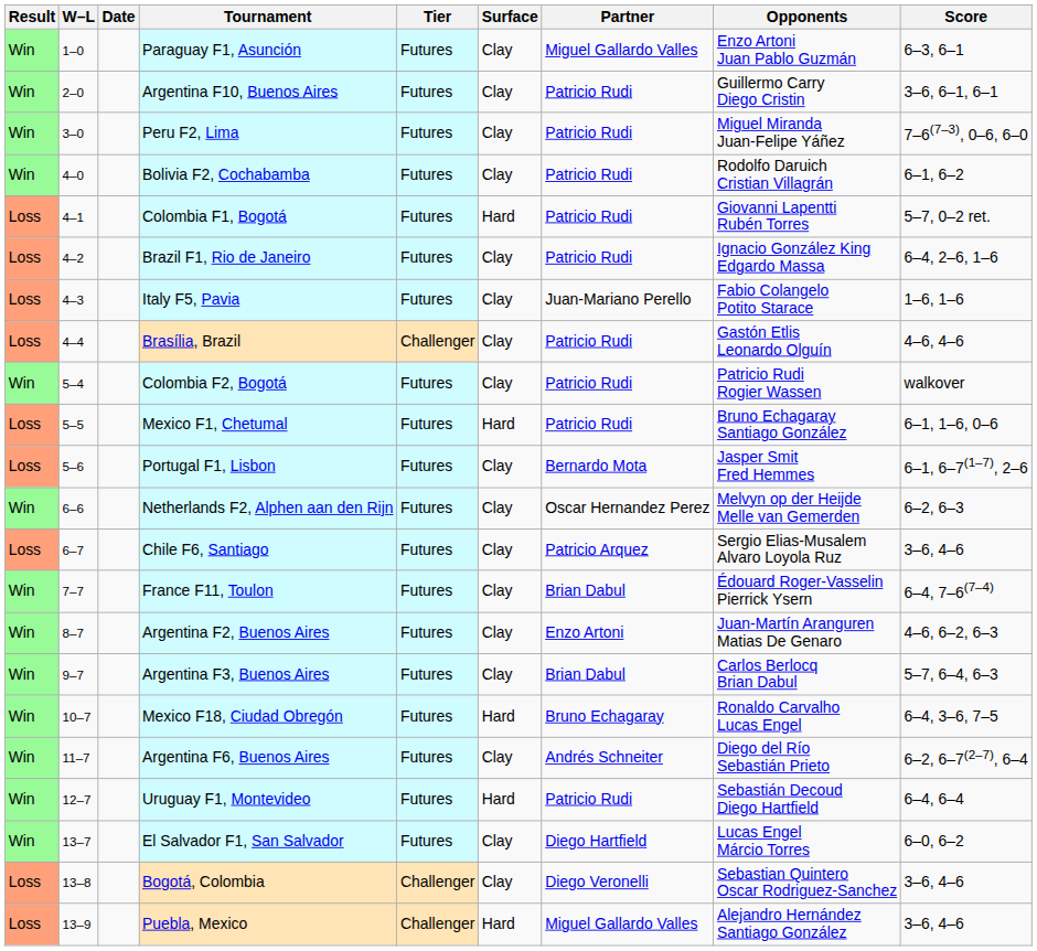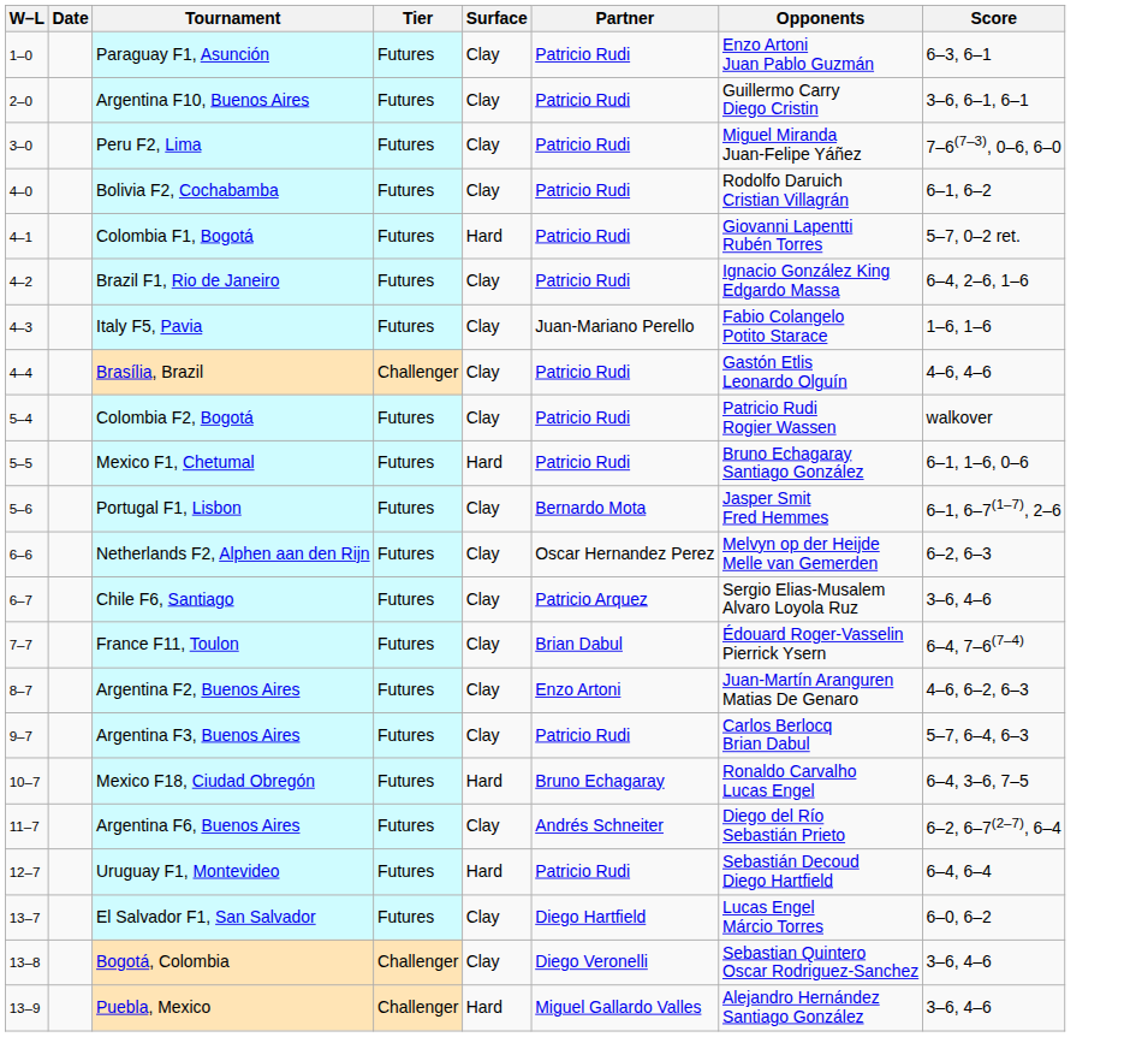 <table class="sortable wikitable">
 <tr>
-<th>Result</th>
 <th class="unsortable">W–L</th>
 <th>Date</th>
 <th>Tournament</th>
 <th>Tier</th>
 <th>Surface</th>
 <th>Partner</th>
 <th>Opponents</th>
 <th class="unsortable">Score</th>
 </tr>
 <tr>
-<td style="background:#98fb98;">Win</td>
 <td><small>1–0</small></td>
 <td></td>
 <td style="background:#cffcff;">Paraguay F1, <a href='#'>Asunción</a></td>
 <td style="background:#cffcff;">Futures</td>
 <td>Clay</td>
-<td> <a href='#'>Miguel Gallardo Valles</a></td>
+<td> <a href='#'>Patricio Rudi</a></td>
 <td> <a href='#'>Enzo Artoni</a> <br>  <a href='#'>Juan Pablo Guzmán</a></td>
 <td>6–3, 6–1</td>
 </tr>
 <tr>
-<td style="background:#98fb98;">Win</td>
 <td><small>2–0</small></td>
 <td></td>
 <td style="background:#cffcff;">Argentina F10, <a href='#'>Buenos Aires</a></td>
 <td style="background:#cffcff;">Futures</td>
 <td>Clay</td>
 <td> <a href='#'>Patricio Rudi</a></td>
 <td> Guillermo Carry <br>  <a href='#'>Diego Cristin</a></td>
 <td>3–6, 6–1, 6–1</td>
 </tr>
 <tr>
-<td style="background:#98fb98;">Win</td>
 <td><small>3–0</small></td>
 <td></td>
 <td style="background:#cffcff;">Peru F2, <a href='#'>Lima</a></td>
 <td style="background:#cffcff;">Futures</td>
 <td>Clay</td>
 <td> <a href='#'>Patricio Rudi</a></td>
 <td> <a href='#'>Miguel Miranda</a> <br>  Juan-Felipe Yáñez</td>
 <td>7–6<sup>(7–3)</sup>, 0–6, 6–0</td>
 </tr>
 <tr>
-<td style="background:#98fb98;">Win</td>
 <td><small>4–0</small></td>
 <td></td>
 <td style="background:#cffcff;">Bolivia F2, <a href='#'>Cochabamba</a></td>
 <td style="background:#cffcff;">Futures</td>
 <td>Clay</td>
 <td> <a href='#'>Patricio Rudi</a></td>
 <td> Rodolfo Daruich <br>  <a href='#'>Cristian Villagrán</a></td>
 <td>6–1, 6–2</td>
 </tr>
 <tr>
-<td style="background:#ffa07a;">Loss</td>
 <td><small>4–1</small></td>
 <td></td>
 <td style="background:#cffcff;">Colombia F1, <a href='#'>Bogotá</a></td>
 <td style="background:#cffcff;">Futures</td>
 <td>Hard</td>
 <td> <a href='#'>Patricio Rudi</a></td>
 <td> <a href='#'>Giovanni Lapentti</a> <br>  <a href='#'>Rubén Torres</a></td>
 <td>5–7, 0–2 ret.</td>
 </tr>
 <tr>
-<td style="background:#ffa07a;">Loss</td>
 <td><small>4–2</small></td>
 <td></td>
 <td style="background:#cffcff;">Brazil F1, <a href='#'>Rio de Janeiro</a></td>
 <td style="background:#cffcff;">Futures</td>
 <td>Clay</td>
 <td> <a href='#'>Patricio Rudi</a></td>
 <td> <a href='#'>Ignacio González King</a> <br>  <a href='#'>Edgardo Massa</a></td>
 <td>6–4, 2–6, 1–6</td>
 </tr>
 <tr>
-<td style="background:#ffa07a;">Loss</td>
 <td><small>4–3</small></td>
 <td></td>
 <td style="background:#cffcff;">Italy F5, <a href='#'>Pavia</a></td>
 <td style="background:#cffcff;">Futures</td>
 <td>Clay</td>
 <td> Juan-Mariano Perello</td>
 <td> <a href='#'>Fabio Colangelo</a> <br>  <a href='#'>Potito Starace</a></td>
 <td>1–6, 1–6</td>
 </tr>
 <tr>
-<td style="background:#ffa07a;">Loss</td>
 <td><small>4–4</small></td>
 <td></td>
 <td style="background:moccasin;"><a href='#'>Brasília</a>, Brazil</td>
 <td style="background:moccasin;">Challenger</td>
 <td>Clay</td>
 <td> <a href='#'>Patricio Rudi</a></td>
 <td> <a href='#'>Gastón Etlis</a> <br>  <a href='#'>Leonardo Olguín</a></td>
 <td>4–6, 4–6</td>
 </tr>
 <tr>
-<td style="background:#98fb98;">Win</td>
 <td><small>5–4</small></td>
 <td></td>
 <td style="background:#cffcff;">Colombia F2, <a href='#'>Bogotá</a></td>
 <td style="background:#cffcff;">Futures</td>
 <td>Clay</td>
 <td> <a href='#'>Patricio Rudi</a></td>
 <td> <a href='#'>Patricio Rudi</a> <br>  <a href='#'>Rogier Wassen</a></td>
 <td>walkover</td>
 </tr>
 <tr>
-<td style="background:#ffa07a;">Loss</td>
 <td><small>5–5</small></td>
 <td></td>
 <td style="background:#cffcff;">Mexico F1, <a href='#'>Chetumal</a></td>
 <td style="background:#cffcff;">Futures</td>
 <td>Hard</td>
 <td> <a href='#'>Patricio Rudi</a></td>
 <td> <a href='#'>Bruno Echagaray</a> <br>  <a href='#'>Santiago González</a></td>
 <td>6–1, 1–6, 0–6</td>
 </tr>
 <tr>
-<td style="background:#ffa07a;">Loss</td>
 <td><small>5–6</small></td>
 <td></td>
 <td style="background:#cffcff;">Portugal F1, <a href='#'>Lisbon</a></td>
 <td style="background:#cffcff;">Futures</td>
 <td>Clay</td>
 <td> <a href='#'>Bernardo Mota</a></td>
 <td> <a href='#'>Jasper Smit</a> <br>  <a href='#'>Fred Hemmes</a></td>
 <td>6–1, 6–7<sup>(1–7)</sup>, 2–6</td>
 </tr>
 <tr>
-<td style="background:#98fb98;">Win</td>
 <td><small>6–6</small></td>
 <td></td>
 <td style="background:#cffcff;">Netherlands F2, <a href='#'>Alphen aan den Rijn</a></td>
 <td style="background:#cffcff;">Futures</td>
 <td>Clay</td>
 <td> Oscar Hernandez Perez</td>
 <td> <a href='#'>Melvyn op der Heijde</a> <br>  <a href='#'>Melle van Gemerden</a></td>
 <td>6–2, 6–3</td>
 </tr>
 <tr>
-<td style="background:#ffa07a;">Loss</td>
 <td><small>6–7</small></td>
 <td></td>
 <td style="background:#cffcff;">Chile F6, <a href='#'>Santiago</a></td>
 <td style="background:#cffcff;">Futures</td>
 <td>Clay</td>
 <td> <a href='#'>Patricio Arquez</a></td>
 <td> Sergio Elias-Musalem <br>  Alvaro Loyola Ruz</td>
 <td>3–6, 4–6</td>
 </tr>
 <tr>
-<td style="background:#98fb98;">Win</td>
 <td><small>7–7</small></td>
 <td></td>
 <td style="background:#cffcff;">France F11, <a href='#'>Toulon</a></td>
 <td style="background:#cffcff;">Futures</td>
 <td>Clay</td>
 <td> <a href='#'>Brian Dabul</a></td>
 <td> <a href='#'>Édouard Roger-Vasselin</a> <br>  Pierrick Ysern</td>
 <td>6–4, 7–6<sup>(7–4)</sup></td>
 </tr>
 <tr>
-<td style="background:#98fb98;">Win</td>
 <td><small>8–7</small></td>
 <td></td>
 <td style="background:#cffcff;">Argentina F2, <a href='#'>Buenos Aires</a></td>
 <td style="background:#cffcff;">Futures</td>
 <td>Clay</td>
 <td> <a href='#'>Enzo Artoni</a></td>
 <td> <a href='#'>Juan-Martín Aranguren</a> <br>  Matias De Genaro</td>
 <td>4–6, 6–2, 6–3</td>
 </tr>
 <tr>
-<td style="background:#98fb98;">Win</td>
 <td><small>9–7</small></td>
 <td></td>
 <td style="background:#cffcff;">Argentina F3, <a href='#'>Buenos Aires</a></td>
 <td style="background:#cffcff;">Futures</td>
 <td>Clay</td>
-<td> <a href='#'>Brian Dabul</a></td>
+<td> <a href='#'>Patricio Rudi</a></td>
 <td> <a href='#'>Carlos Berlocq</a> <br>  <a href='#'>Brian Dabul</a></td>
 <td>5–7, 6–4, 6–3</td>
 </tr>
 <tr>
-<td style="background:#98fb98;">Win</td>
 <td><small>10–7</small></td>
 <td></td>
 <td style="background:#cffcff;">Mexico F18, <a href='#'>Ciudad Obregón</a></td>
 <td style="background:#cffcff;">Futures</td>
 <td>Hard</td>
 <td> <a href='#'>Bruno Echagaray</a></td>
 <td> <a href='#'>Ronaldo Carvalho</a> <br>  <a href='#'>Lucas Engel</a></td>
 <td>6–4, 3–6, 7–5</td>
 </tr>
 <tr>
-<td style="background:#98fb98;">Win</td>
 <td><small>11–7</small></td>
 <td></td>
 <td style="background:#cffcff;">Argentina F6, <a href='#'>Buenos Aires</a></td>
 <td style="background:#cffcff;">Futures</td>
 <td>Clay</td>
 <td> <a href='#'>Andrés Schneiter</a></td>
 <td> <a href='#'>Diego del Río</a> <br>  <a href='#'>Sebastián Prieto</a></td>
 <td>6–2, 6–7<sup>(2–7)</sup>, 6–4</td>
 </tr>
 <tr>
-<td style="background:#98fb98;">Win</td>
 <td><small>12–7</small></td>
 <td></td>
 <td style="background:#cffcff;">Uruguay F1, <a href='#'>Montevideo</a></td>
 <td style="background:#cffcff;">Futures</td>
 <td>Hard</td>
 <td> <a href='#'>Patricio Rudi</a></td>
 <td> <a href='#'>Sebastián Decoud</a> <br>  <a href='#'>Diego Hartfield</a></td>
 <td>6–4, 6–4</td>
 </tr>
 <tr>
-<td style="background:#98fb98;">Win</td>
 <td><small>13–7</small></td>
 <td></td>
 <td style="background:#cffcff;">El Salvador F1, <a href='#'>San Salvador</a></td>
 <td style="background:#cffcff;">Futures</td>
 <td>Clay</td>
 <td> <a href='#'>Diego Hartfield</a></td>
 <td> <a href='#'>Lucas Engel</a> <br>  <a href='#'>Márcio Torres</a></td>
 <td>6–0, 6–2</td>
 </tr>
 <tr>
-<td style="background:#ffa07a;">Loss</td>
 <td><small>13–8</small></td>
 <td></td>
 <td style="background:moccasin;"><a href='#'>Bogotá</a>, Colombia</td>
 <td style="background:moccasin;">Challenger</td>
 <td>Clay</td>
 <td> <a href='#'>Diego Veronelli</a></td>
 <td> <a href='#'>Sebastian Quintero</a> <br>  <a href='#'>Oscar Rodriguez-Sanchez</a></td>
 <td>3–6, 4–6</td>
 </tr>
 <tr>
-<td style="background:#ffa07a;">Loss</td>
 <td><small>13–9</small></td>
 <td></td>
 <td style="background:moccasin;"><a href='#'>Puebla</a>, Mexico</td>
 <td style="background:moccasin;">Challenger</td>
 <td>Hard</td>
 <td> <a href='#'>Miguel Gallardo Valles</a></td>
 <td> <a href='#'>Alejandro Hernández</a> <br>  <a href='#'>Santiago González</a></td>
 <td>3–6, 4–6</td>
 </tr>
 </table>
